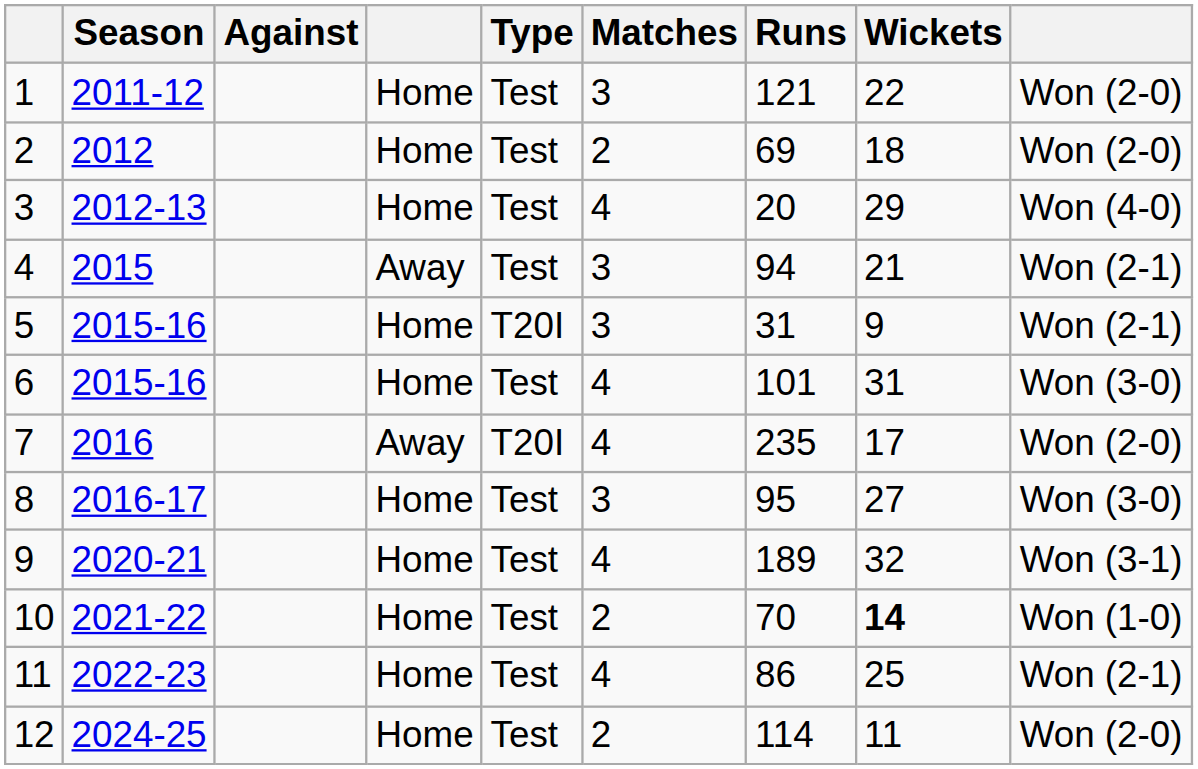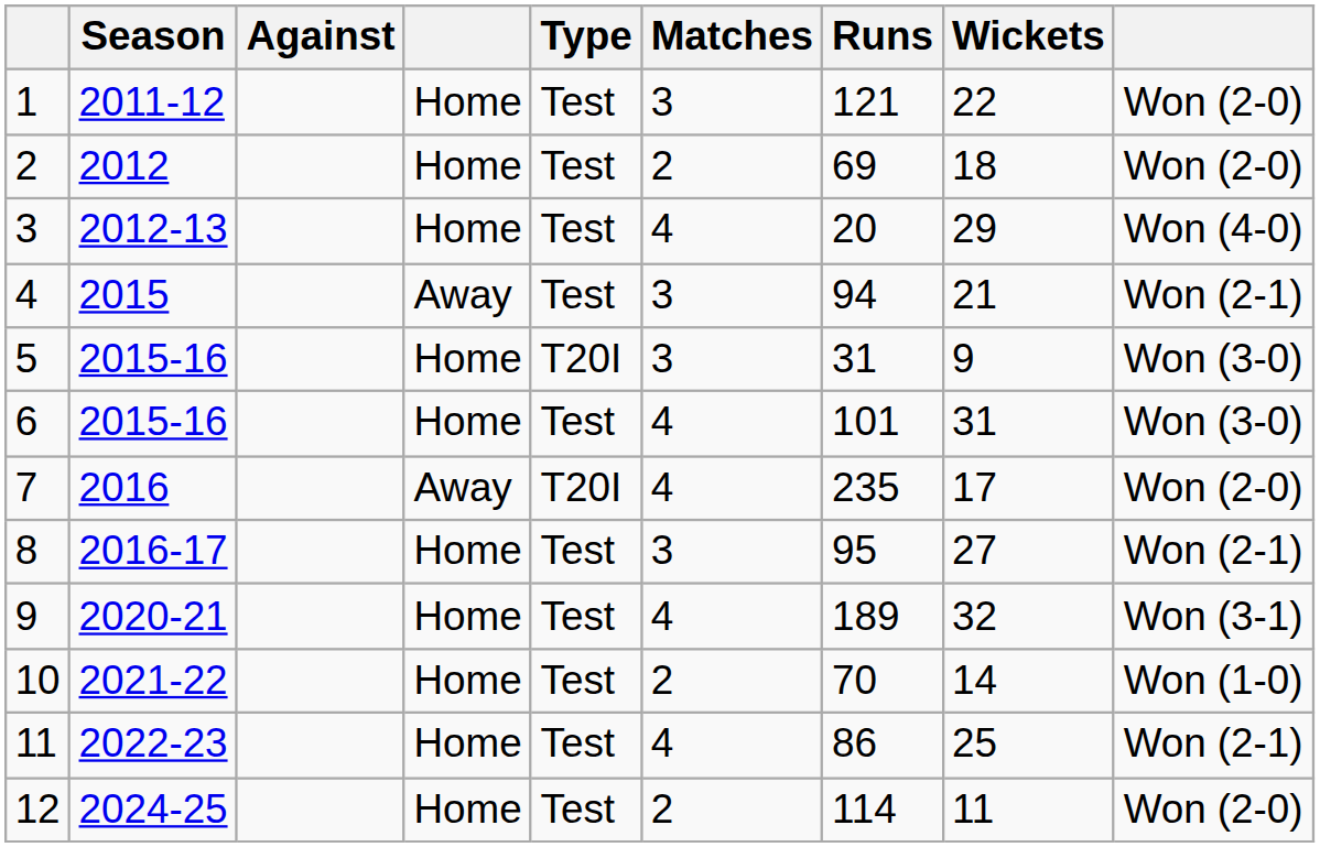 <table class="wikitable sortable">
 <tr>
 <th></th>
 <th>Season</th>
 <th>Against</th>
 <th></th>
 <th>Type</th>
 <th>Matches</th>
 <th>Runs</th>
 <th>Wickets</th>
 <th></th>
 </tr>
 <tr>
 <td>1</td>
 <td><a href='#'>2011-12</a></td>
 <td></td>
 <td>Home</td>
 <td>Test</td>
 <td>3</td>
 <td>121</td>
 <td>22</td>
 <td>Won (2-0)</td>
 </tr>
 <tr>
 <td>2</td>
 <td><a href='#'>2012</a></td>
 <td></td>
 <td>Home</td>
 <td>Test</td>
 <td>2</td>
 <td>69</td>
 <td>18</td>
 <td>Won (2-0)</td>
 </tr>
 <tr>
 <td>3</td>
 <td><a href='#'>2012-13</a></td>
 <td></td>
 <td>Home</td>
 <td>Test</td>
 <td>4</td>
 <td>20</td>
 <td>29</td>
 <td>Won (4-0)</td>
 </tr>
 <tr>
 <td>4</td>
 <td><a href='#'>2015</a></td>
 <td></td>
 <td>Away</td>
 <td>Test</td>
 <td>3</td>
 <td>94</td>
 <td>21</td>
 <td>Won (2-1)</td>
 </tr>
 <tr>
 <td>5</td>
 <td><a href='#'>2015-16</a></td>
 <td></td>
 <td>Home</td>
 <td>T20I</td>
 <td>3</td>
 <td>31</td>
 <td>9</td>
-<td>Won (2-1)</td>
+<td>Won (3-0)</td>
 </tr>
 <tr>
 <td>6</td>
 <td><a href='#'>2015-16</a></td>
 <td></td>
 <td>Home</td>
 <td>Test</td>
 <td>4</td>
 <td>101</td>
 <td>31</td>
 <td>Won (3-0)</td>
 </tr>
 <tr>
 <td>7</td>
 <td><a href='#'>2016</a></td>
 <td></td>
 <td>Away</td>
 <td>T20I</td>
 <td>4</td>
 <td>235</td>
 <td>17</td>
 <td>Won (2-0)</td>
 </tr>
 <tr>
 <td>8</td>
 <td><a href='#'>2016-17</a></td>
 <td></td>
 <td>Home</td>
 <td>Test</td>
 <td>3</td>
 <td>95</td>
 <td>27</td>
-<td>Won (3-0)</td>
+<td>Won (2-1)</td>
 </tr>
 <tr>
 <td>9</td>
 <td><a href='#'>2020-21</a></td>
 <td></td>
 <td>Home</td>
 <td>Test</td>
 <td>4</td>
 <td>189</td>
 <td>32</td>
 <td>Won (3-1)</td>
 </tr>
 <tr>
 <td>10</td>
 <td><a href='#'>2021-22</a></td>
 <td></td>
 <td>Home</td>
 <td>Test</td>
 <td>2</td>
 <td>70</td>
-<td><strong>14</strong></td>
+<td>14</td>
 <td>Won (1-0)</td>
 </tr>
 <tr>
 <td>11</td>
 <td><a href='#'>2022-23</a></td>
 <td></td>
 <td>Home</td>
 <td>Test</td>
 <td>4</td>
 <td>86</td>
 <td>25</td>
 <td>Won (2-1)</td>
 </tr>
 <tr>
 <td>12</td>
 <td><a href='#'>2024-25</a></td>
 <td></td>
 <td>Home</td>
 <td>Test</td>
 <td>2</td>
 <td>114</td>
 <td>11</td>
 <td>Won (2-0)</td>
 </tr>
 </table>
